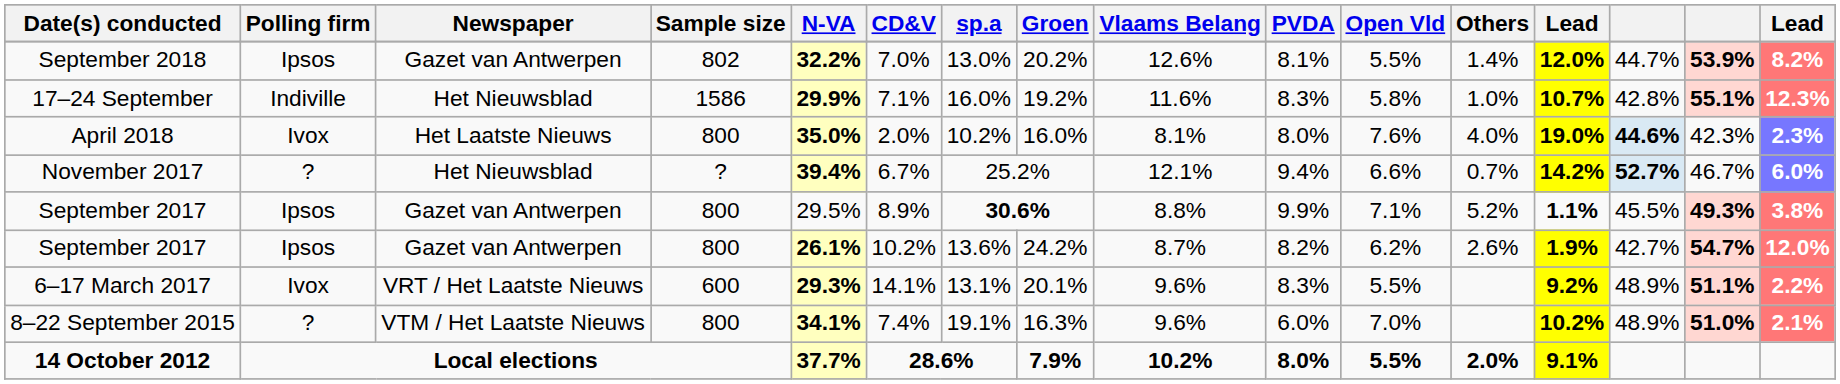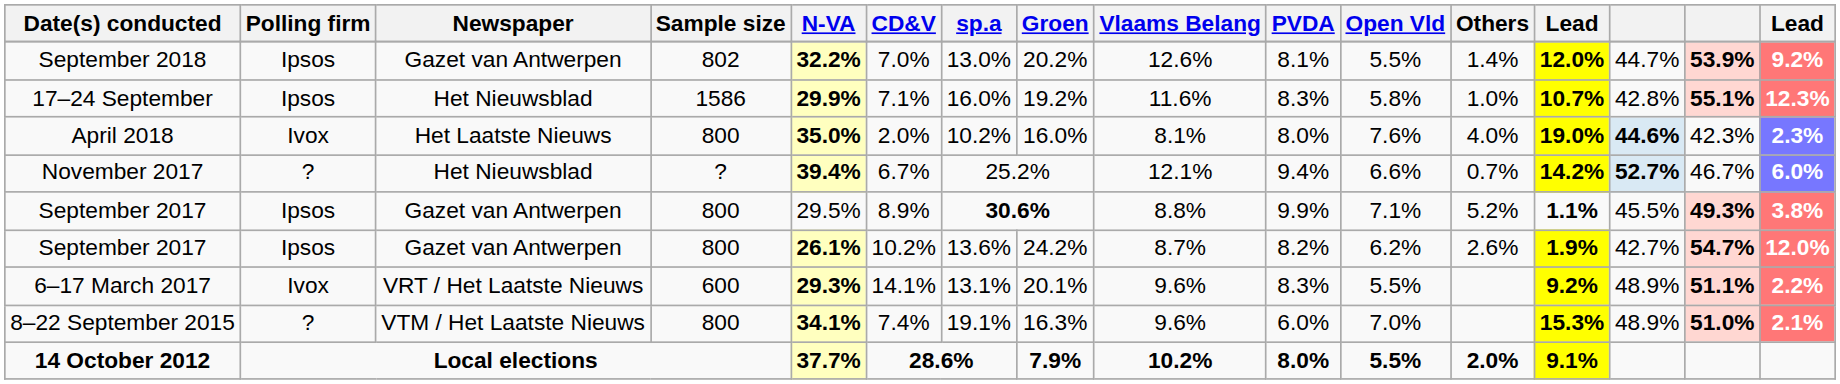 <table class="wikitable sortable" style="text-align:center; font-size:85%; line-height:16px;">
 <tr style="background-color:#E9E9E9">
 <th rowspan="1">Date(s) conducted</th>
 <th rowspan="1">Polling firm</th>
 <th rowspan="1">Newspaper</th>
 <th rowspan="1">Sample size</th>
 <th><a href='#'><span>N-VA</span></a></th>
 <th><a href='#'><span>CD&V</span></a></th>
 <th><a href='#'><span>sp.a</span></a></th>
 <th><a href='#'><span>Groen</span></a></th>
 <th><a href='#'><span>Vlaams Belang</span></a></th>
 <th><a href='#'><span>PVDA</span></a></th>
 <th><a href='#'><span>Open Vld</span></a></th>
 <th rowspan="1">Others</th>
 <th rowspan="1">Lead</th>
 <th></th>
 <th></th>
 <th rowspan="1">Lead</th>
 </tr>
 <tr style="background:#EFEFEF; font-weight:bold;">
 </tr>
 <tr>
 <td>September 2018</td>
 <td>Ipsos</td>
 <td>Gazet van  Antwerpen </td>
 <td>802</td>
 <td style="background-color:#FFFFBF"><strong>32.2%</strong></td>
 <td>7.0%</td>
 <td>13.0%</td>
 <td>20.2%</td>
 <td>12.6%</td>
 <td>8.1%</td>
 <td>5.5%</td>
 <td>1.4%</td>
 <td style="background-color:#FFFF00"><strong>12.0%</strong></td>
 <td>44.7%</td>
 <td style="background:#FFD7D2"><strong>53.9%</strong></td>
-<td style="background:#FF7777;color:white;"><strong>8.2%</strong></td>
+<td style="background:#FF7777;color:white;"><strong>9.2%</strong></td>
 </tr>
 <tr>
 <td>17–24 September</td>
-<td>Indiville</td>
+<td>Ipsos</td>
 <td>Het Nieuwsblad </td>
 <td>1586</td>
 <td style="background-color:#FFFFBF"><strong>29.9%</strong></td>
 <td>7.1%</td>
 <td>16.0%</td>
 <td>19.2%</td>
 <td>11.6%</td>
 <td>8.3%</td>
 <td>5.8%</td>
 <td>1.0%</td>
 <td style="background-color:#FFFF00"><strong>10.7%</strong></td>
 <td>42.8%</td>
 <td style="background:#FFD7D2"><strong>55.1%</strong></td>
 <td style="background:#FF7777;color:white;"><strong>12.3%</strong></td>
 </tr>
 <tr>
 <td>April 2018</td>
 <td>Ivox</td>
 <td>Het Laatste Nieuws </td>
 <td>800</td>
 <td style="background-color:#FFFFBF"><strong>35.0%</strong></td>
 <td>2.0%</td>
 <td>10.2%</td>
 <td>16.0%</td>
 <td>8.1%</td>
 <td>8.0%</td>
 <td>7.6%</td>
 <td>4.0%</td>
 <td style="background-color:#FFFF00"><strong>19.0%</strong></td>
 <td style="background:#D9E9F4"><strong>44.6%</strong></td>
 <td>42.3%</td>
 <td style="background:#7777FF;color:white;"><strong>2.3%</strong></td>
 </tr>
 <tr>
 <td>November 2017</td>
 <td>?</td>
 <td>Het Nieuwsblad</td>
 <td>?</td>
 <td style="background-color:#FFFFBF"><strong>39.4%</strong></td>
 <td>6.7%</td>
 <td colspan="2">25.2%</td>
 <td>12.1%</td>
 <td>9.4%</td>
 <td>6.6%</td>
 <td>0.7%</td>
 <td style="background-color:#FFFF00"><strong>14.2%</strong></td>
 <td style="background:#D9E9F4"><strong>52.7%</strong></td>
 <td>46.7%</td>
 <td style="background:#7777FF;color:white;"><strong>6.0%</strong></td>
 </tr>
 <tr>
 <td>September 2017</td>
 <td>Ipsos</td>
 <td>Gazet van  Antwerpen </td>
 <td>800</td>
 <td>29.5%</td>
 <td>8.9%</td>
 <td colspan="2"><strong>30.6%</strong></td>
 <td>8.8%</td>
 <td>9.9%</td>
 <td>7.1%</td>
 <td>5.2%</td>
 <td><strong>1.1%</strong></td>
 <td>45.5%</td>
 <td style="background:#FFD7D2"><strong>49.3%</strong></td>
 <td style="background:#FF7777;color:white;"><strong>3.8%</strong></td>
 </tr>
 <tr>
 <td>September 2017</td>
 <td>Ipsos</td>
 <td>Gazet van  Antwerpen </td>
 <td>800</td>
 <td style="background-color:#FFFFBF"><strong>26.1%</strong></td>
 <td>10.2%</td>
 <td>13.6%</td>
 <td>24.2%</td>
 <td>8.7%</td>
 <td>8.2%</td>
 <td>6.2%</td>
 <td>2.6%</td>
 <td style="background-color:#FFFF00"><strong>1.9%</strong></td>
 <td>42.7%</td>
 <td style="background:#FFD7D2"><strong>54.7%</strong></td>
 <td style="background:#FF7777;color:white;"><strong>12.0%</strong></td>
 </tr>
 <tr>
 <td>6–17 March 2017</td>
 <td>Ivox</td>
 <td>VRT / Het Laatste Nieuws </td>
 <td>600</td>
 <td style="background-color:#FFFFBF"><strong>29.3%</strong></td>
 <td>14.1%</td>
 <td>13.1%</td>
 <td>20.1%</td>
 <td>9.6%</td>
 <td>8.3%</td>
 <td>5.5%</td>
 <td></td>
 <td style="background-color:#FFFF00"><strong>9.2%</strong></td>
 <td>48.9%</td>
 <td style="background:#FFD7D2"><strong>51.1%</strong></td>
 <td style="background:#FF7777;color:white;"><strong>2.2%</strong></td>
 </tr>
 <tr>
 <td>8–22 September 2015</td>
 <td>?</td>
 <td>VTM / Het Laatste Nieuws </td>
 <td>800</td>
 <td style="background-color:#FFFFBF"><strong>34.1%</strong></td>
 <td>7.4%</td>
 <td>19.1%</td>
 <td>16.3%</td>
 <td>9.6%</td>
 <td>6.0%</td>
 <td>7.0%</td>
 <td></td>
-<td style="background-color:#FFFF00"><strong>10.2%</strong></td>
+<td style="background-color:#FFFF00"><strong>15.3%</strong></td>
 <td>48.9%</td>
 <td style="background:#FFD7D2"><strong>51.0%</strong></td>
 <td style="background:#FF7777;color:white;"><strong>2.1%</strong></td>
 </tr>
 <tr>
 <td><strong>14 October 2012</strong></td>
 <td colspan="3"><strong>Local elections</strong></td>
 <td style="background-color:#FFFFBF"><strong>37.7%</strong></td>
 <td colspan="2"><strong>28.6%</strong></td>
 <td><strong>7.9%</strong></td>
 <td><strong>10.2%</strong></td>
 <td><strong>8.0%</strong></td>
 <td><strong>5.5%</strong></td>
 <td><strong>2.0%  </strong></td>
 <td style="background-color:#FFFF00"><strong>9.1%</strong></td>
 <td></td>
 <td></td>
 <td></td>
 </tr>
 </table>
